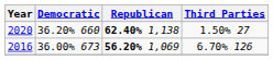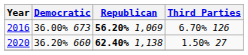 <table class="wikitable"  style="float:right; margin:1em; font-size:95%;">
 <tr style="background:lightgrey;">
 <th>Year</th>
 <th><a href='#'>Democratic</a></th>
 <th><a href='#'>Republican</a></th>
 <th><a href='#'>Third Parties</a></th>
 </tr>
 <tr>
+<td align="center" ><a href='#'>2016</a></td>
+<td align="center" >36.00% <em>673</em></td>
+<td align="center" ><strong>56.20%</strong> <em>1,069</em></td>
+<td align="center" >6.70% <em>126</em></td>
+</tr>
+<tr>
 <td align="center" ><a href='#'>2020</a></td>
 <td align="center" >36.20% <em>660</em></td>
 <td align="center" ><strong>62.40%</strong> <em>1,138</em></td>
 <td align="center" >1.50% <em>27</em></td>
 </tr>
 <tr>
-<td align="center" ><a href='#'>2016</a></td>
-<td align="center" >36.00% <em>673</em></td>
-<td align="center" ><strong>56.20%</strong> <em>1,069</em></td>
-<td align="center" >6.70% <em>126</em></td>
-</tr>
-<tr>
 </tr>
 </table>
